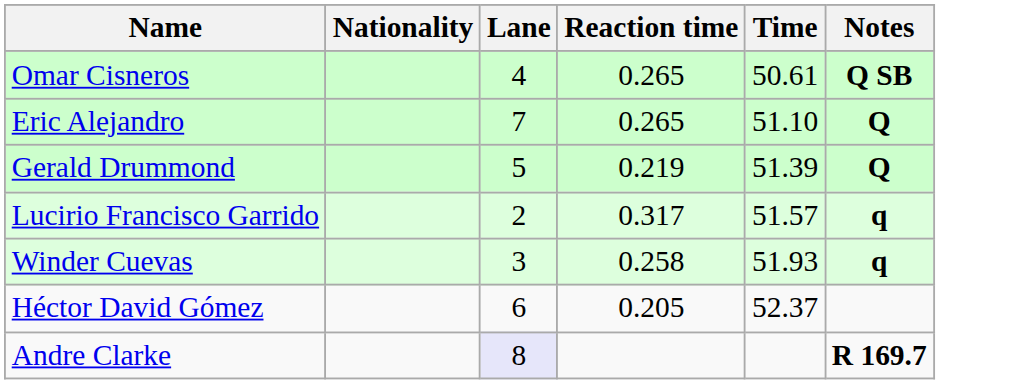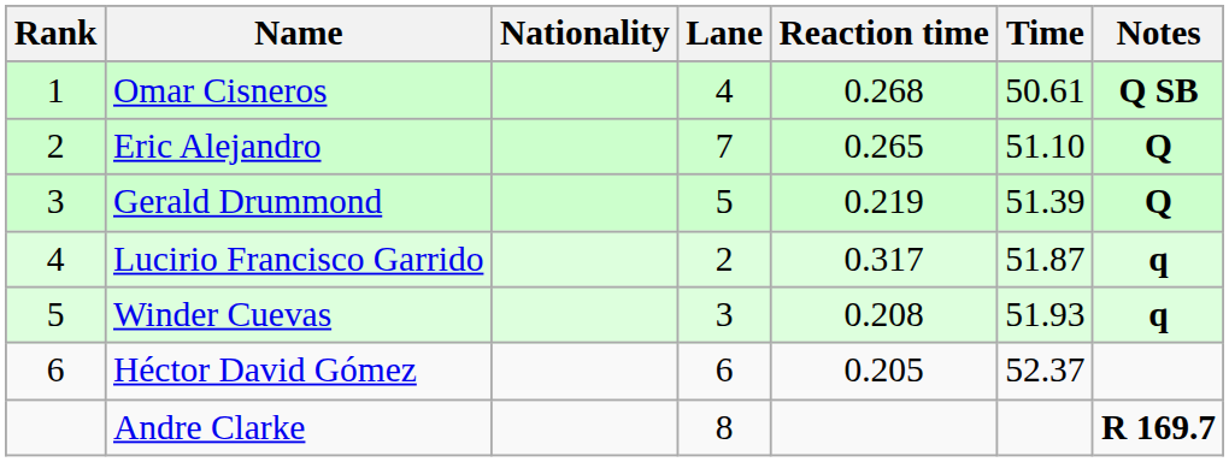 <table class="wikitable sortable" style="text-align:center">
 <tr>
+<th>Rank</th>
 <th>Name</th>
 <th>Nationality</th>
 <th>Lane</th>
 <th>Reaction time</th>
 <th>Time</th>
 <th>Notes</th>
 </tr>
 <tr bgcolor=ccffcc>
+<td>1</td>
 <td align=left><a href='#'>Omar Cisneros</a></td>
 <td align=left></td>
 <td>4</td>
-<td>0.265</td>
+<td>0.268</td>
 <td>50.61</td>
 <td><strong>Q SB</strong></td>
 </tr>
 <tr bgcolor=ccffcc>
+<td>2</td>
 <td align=left><a href='#'>Eric Alejandro</a></td>
 <td align=left></td>
 <td>7</td>
 <td>0.265</td>
 <td>51.10</td>
 <td><strong>Q</strong></td>
 </tr>
 <tr bgcolor=ccffcc>
+<td>3</td>
 <td align=left><a href='#'>Gerald Drummond</a></td>
 <td align=left></td>
 <td>5</td>
 <td>0.219</td>
 <td>51.39</td>
 <td><strong>Q</strong></td>
 </tr>
 <tr bgcolor=ddffdd>
+<td>4</td>
 <td align=left><a href='#'>Lucirio Francisco Garrido</a></td>
 <td align=left></td>
 <td>2</td>
 <td>0.317</td>
-<td>51.57</td>
+<td>51.87</td>
 <td><strong>q</strong></td>
 </tr>
 <tr bgcolor=ddffdd>
+<td>5</td>
 <td align=left><a href='#'>Winder Cuevas</a></td>
 <td align=left></td>
 <td>3</td>
-<td>0.258</td>
+<td>0.208</td>
 <td>51.93</td>
 <td><strong>q</strong></td>
 </tr>
 <tr>
+<td>6</td>
 <td align=left><a href='#'>Héctor David Gómez</a></td>
 <td align=left></td>
 <td>6</td>
 <td>0.205</td>
 <td>52.37</td>
 <td></td>
 </tr>
 <tr>
+<td></td>
 <td align=left><a href='#'>Andre Clarke</a></td>
 <td align=left></td>
-<td style="background: lavender;">8</td>
+<td>8</td>
 <td></td>
 <td></td>
 <td><strong>R 169.7</strong></td>
 </tr>
 </table>
